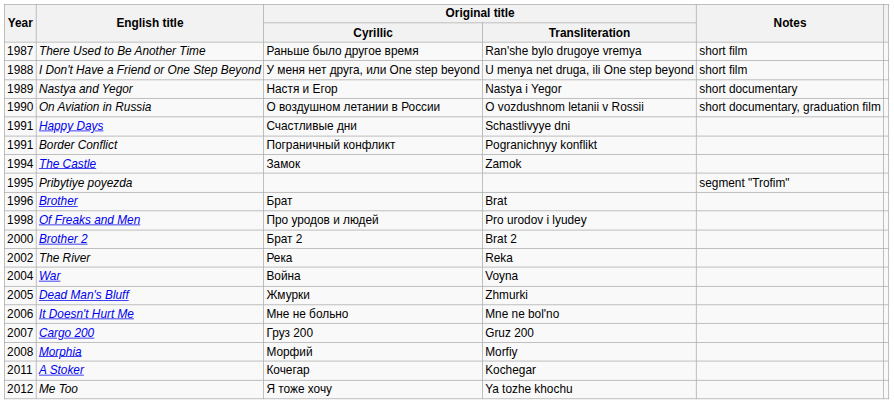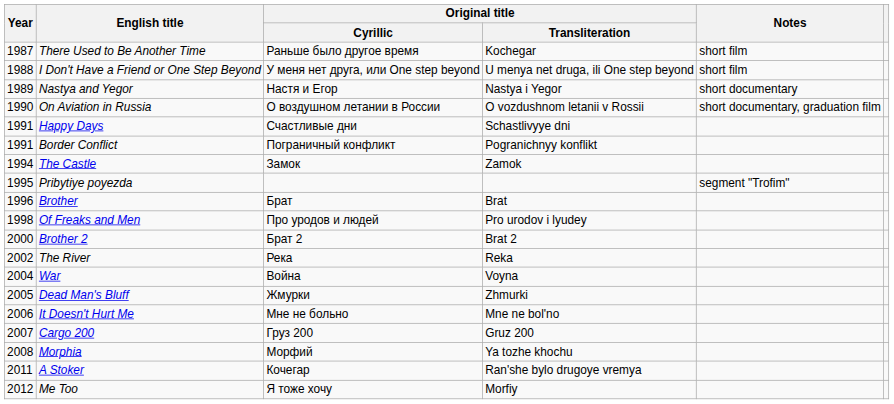 <table class="wikitable">
 <tr>
 <th rowspan=2>Year</th>
 <th rowspan=2>English title</th>
 <th colspan=2>Original title</th>
 <th rowspan=2>Notes</th>
 <th rowspan=2></th>
 </tr>
 <tr>
 <th>Cyrillic</th>
 <th>Transliteration</th>
 </tr>
 <tr>
 <td>1987</td>
 <td><em>There Used to Be Another Time</em></td>
 <td>Раньше было другое время</td>
-<td>Ran'she bylo drugoye vremya</td>
+<td>Kochegar</td>
 <td>short film</td>
 <td></td>
 </tr>
 <tr>
 <td>1988</td>
 <td><em>I Don't Have a Friend or One Step Beyond</em></td>
 <td>У меня нет друга, или One step beyond</td>
 <td>U menya net druga, ili One step beyond</td>
 <td>short film</td>
 <td></td>
 </tr>
 <tr>
 <td>1989</td>
 <td><em>Nastya and Yegor</em></td>
 <td>Настя и Егор</td>
 <td>Nastya i Yegor</td>
 <td>short documentary</td>
 <td></td>
 </tr>
 <tr>
 <td>1990</td>
 <td><em>On Aviation in Russia</em></td>
 <td>О воздушном летании в России</td>
 <td>O vozdushnom letanii v Rossii</td>
 <td>short documentary, graduation film</td>
 <td></td>
 </tr>
 <tr>
 <td>1991</td>
 <td><em><a href='#'>Happy Days</a></em></td>
 <td>Счастливые дни</td>
 <td>Schastlivyye dni</td>
 <td></td>
 <td></td>
 </tr>
 <tr>
 <td>1991</td>
 <td><em>Border Conflict</em></td>
 <td>Пограничный конфликт</td>
 <td>Pogranichnyy konflikt</td>
 <td></td>
 <td></td>
 </tr>
 <tr>
 <td>1994</td>
 <td><em><a href='#'>The Castle</a></em></td>
 <td>Замок</td>
 <td>Zamok</td>
 <td></td>
 <td></td>
 </tr>
 <tr>
 <td>1995</td>
 <td><em>Pribytiye poyezda</em></td>
 <td></td>
 <td></td>
 <td>segment "Trofim"</td>
 </tr>
 <tr>
 <td>1996</td>
 <td><em><a href='#'>Brother</a></em></td>
 <td>Брат</td>
 <td>Brat</td>
 <td></td>
 <td></td>
 </tr>
 <tr>
 <td>1998</td>
 <td><em><a href='#'>Of Freaks and Men</a></em></td>
 <td>Про уродов и людей</td>
 <td>Pro urodov i lyudey</td>
 <td></td>
 <td></td>
 </tr>
 <tr>
 <td>2000</td>
 <td><em><a href='#'>Brother 2</a></em></td>
 <td>Брат 2</td>
 <td>Brat 2</td>
 <td></td>
 <td></td>
 </tr>
 <tr>
 <td>2002</td>
 <td><em>The River</em></td>
 <td>Река</td>
 <td>Reka</td>
 <td></td>
 <td></td>
 </tr>
 <tr>
 <td>2004</td>
 <td><em><a href='#'>War</a></em></td>
 <td>Война</td>
 <td>Voyna</td>
 <td></td>
 <td></td>
 </tr>
 <tr>
 <td>2005</td>
 <td><em><a href='#'>Dead Man's Bluff</a></em></td>
 <td>Жмурки</td>
 <td>Zhmurki</td>
 <td></td>
 <td></td>
 </tr>
 <tr>
 <td>2006</td>
 <td><em><a href='#'>It Doesn't Hurt Me</a></em></td>
 <td>Мне не больно</td>
 <td>Mne ne bol'no</td>
 <td></td>
 <td></td>
 </tr>
 <tr>
 <td>2007</td>
 <td><em><a href='#'>Cargo 200</a></em></td>
 <td>Груз 200</td>
 <td>Gruz 200</td>
 <td></td>
 <td></td>
 </tr>
 <tr>
 <td>2008</td>
 <td><em><a href='#'>Morphia</a></em></td>
 <td>Морфий</td>
-<td>Morfiy</td>
+<td>Ya tozhe khochu</td>
 <td></td>
 <td></td>
 </tr>
 <tr>
 <td>2011</td>
 <td><em><a href='#'>A Stoker</a></em></td>
 <td>Кочегар</td>
-<td>Kochegar</td>
+<td>Ran'she bylo drugoye vremya</td>
 <td></td>
 <td></td>
 </tr>
 <tr>
 <td>2012</td>
 <td><em>Me Too</em></td>
 <td>Я тоже хочу</td>
-<td>Ya tozhe khochu</td>
+<td>Morfiy</td>
 <td></td>
 <td></td>
 </tr>
 </table>
